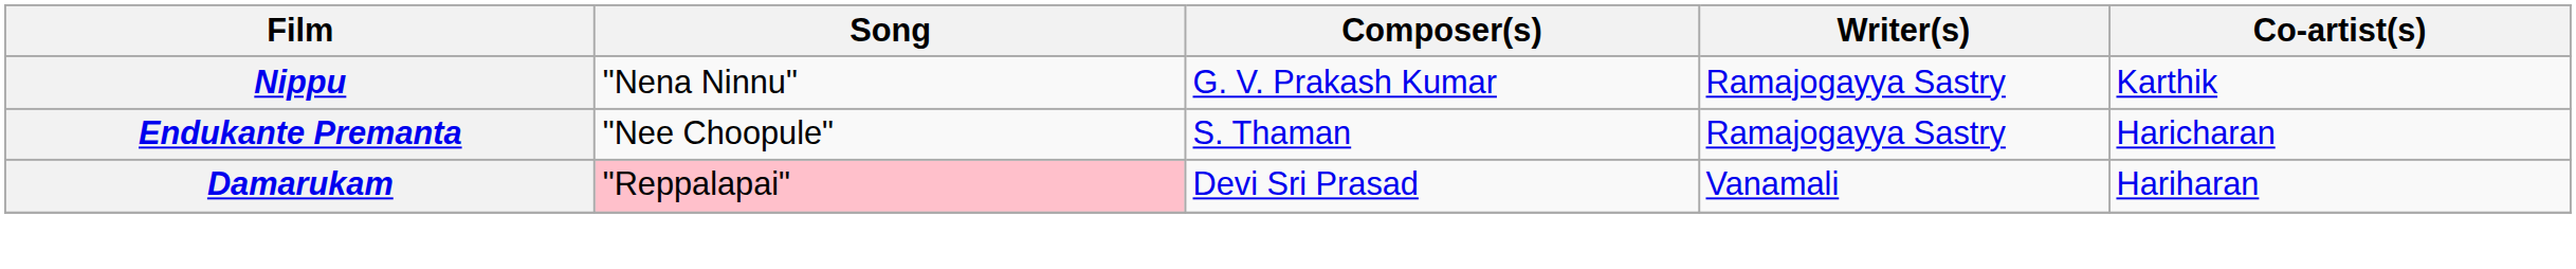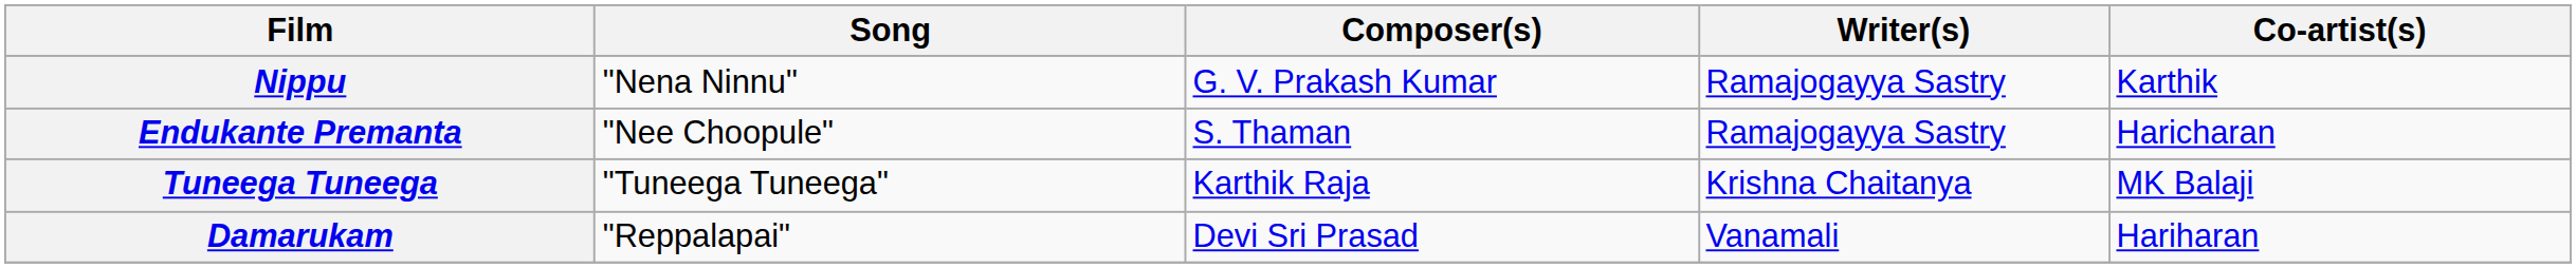 <table class="wikitable plainrowheaders" width="100%" textcolor:#000;">
 <tr>
 <th scope="col" width=23%><strong>Film</strong></th>
 <th scope="col" width=23%><strong>Song</strong></th>
 <th scope="col" width=20%><strong>Composer(s)</strong></th>
 <th scope="col" width=16%><strong>Writer(s)</strong></th>
 <th scope="col" width=18%><strong>Co-artist(s)</strong></th>
 </tr>
 <tr>
 <th><em><a href='#'>Nippu</a></em></th>
 <td>"Nena Ninnu"</td>
 <td><a href='#'>G. V. Prakash Kumar</a></td>
 <td><a href='#'>Ramajogayya Sastry</a></td>
 <td><a href='#'>Karthik</a></td>
 </tr>
 <tr>
 <th><em><a href='#'>Endukante Premanta</a></em></th>
 <td>"Nee Choopule"</td>
 <td><a href='#'>S. Thaman</a></td>
 <td><a href='#'>Ramajogayya Sastry</a></td>
 <td><a href='#'>Haricharan</a></td>
 </tr>
 <tr>
+<th><em><a href='#'>Tuneega Tuneega</a></em></th>
+<td>"Tuneega Tuneega"</td>
+<td><a href='#'>Karthik Raja</a></td>
+<td><a href='#'>Krishna Chaitanya</a></td>
+<td><a href='#'>MK Balaji</a></td>
+</tr>
+<tr>
 <th><em><a href='#'>Damarukam</a></em></th>
-<td style="background: pink;">"Reppalapai"</td>
+<td>"Reppalapai"</td>
 <td><a href='#'>Devi Sri Prasad</a></td>
 <td><a href='#'>Vanamali</a></td>
 <td><a href='#'>Hariharan</a></td>
 </tr>
 <tr>
 </tr>
 </table>
